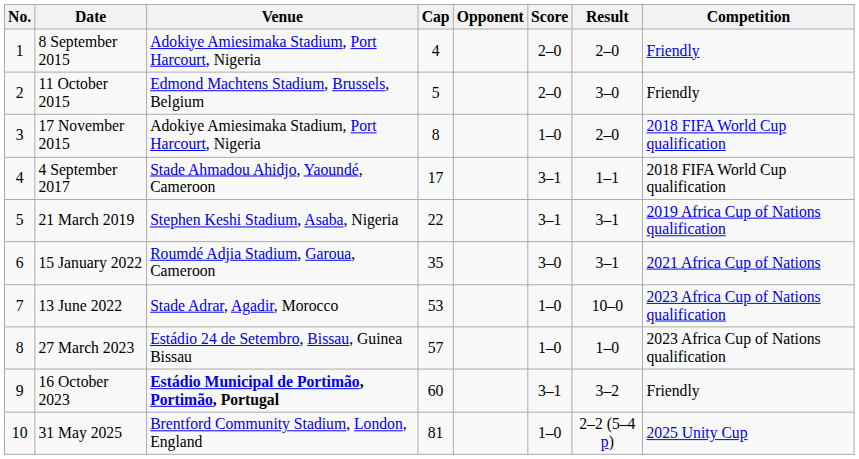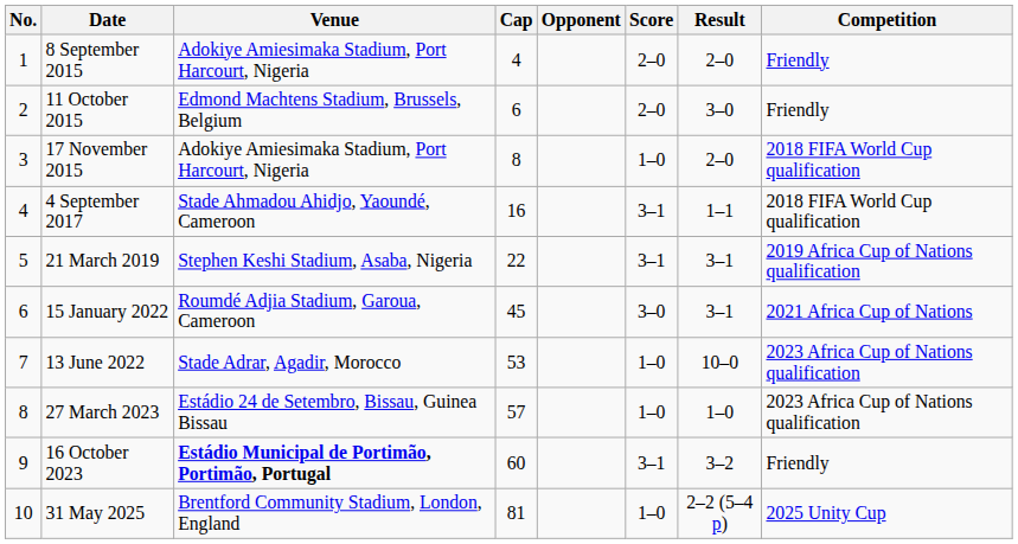 <table class="wikitable sortable">
 <tr>
 <th scope="col">No.</th>
 <th scope="col" data-sort-type="date">Date</th>
 <th scope="col">Venue</th>
 <th scope="col">Cap</th>
 <th scope="col">Opponent</th>
 <th scope="col">Score</th>
 <th scope="col">Result</th>
 <th scope="col">Competition</th>
 </tr>
 <tr>
 <td style="text-align:center">1</td>
 <td>8 September 2015</td>
 <td><a href='#'>Adokiye Amiesimaka Stadium</a>, <a href='#'>Port Harcourt</a>, Nigeria</td>
 <td style="text-align:center">4</td>
 <td></td>
 <td style="text-align:center">2–0</td>
 <td style="text-align:center">2–0</td>
 <td><a href='#'>Friendly</a></td>
 </tr>
 <tr>
 <td style="text-align:center">2</td>
 <td>11 October 2015</td>
 <td><a href='#'>Edmond Machtens Stadium</a>, <a href='#'>Brussels</a>, Belgium</td>
-<td style="text-align:center">5</td>
+<td style="text-align:center">6</td>
 <td></td>
 <td style="text-align:center">2–0</td>
 <td style="text-align:center">3–0</td>
 <td>Friendly</td>
 </tr>
 <tr>
 <td style="text-align:center">3</td>
 <td>17 November 2015</td>
 <td>Adokiye Amiesimaka Stadium, <a href='#'>Port Harcourt</a>, Nigeria</td>
 <td style="text-align:center">8</td>
 <td></td>
 <td style="text-align:center">1–0</td>
 <td style="text-align:center">2–0</td>
 <td><a href='#'>2018 FIFA World Cup qualification</a></td>
 </tr>
 <tr>
 <td style="text-align:center">4</td>
 <td>4 September 2017</td>
 <td><a href='#'>Stade Ahmadou Ahidjo</a>, <a href='#'>Yaoundé</a>, Cameroon</td>
-<td style="text-align:center">17</td>
+<td style="text-align:center">16</td>
 <td></td>
 <td style="text-align:center">3–1</td>
 <td style="text-align:center">1–1</td>
 <td>2018 FIFA World Cup qualification</td>
 </tr>
 <tr>
 <td style="text-align:center">5</td>
 <td>21 March 2019</td>
 <td><a href='#'>Stephen Keshi Stadium</a>, <a href='#'>Asaba</a>, Nigeria</td>
 <td style="text-align:center">22</td>
 <td></td>
 <td style="text-align:center">3–1</td>
 <td style="text-align:center">3–1</td>
 <td><a href='#'>2019 Africa Cup of Nations qualification</a></td>
 </tr>
 <tr>
 <td style="text-align:center">6</td>
 <td>15 January 2022</td>
 <td><a href='#'>Roumdé Adjia Stadium</a>, <a href='#'>Garoua</a>, Cameroon</td>
-<td style="text-align:center">35</td>
+<td style="text-align:center">45</td>
 <td></td>
 <td style="text-align:center">3–0</td>
 <td style="text-align:center">3–1</td>
 <td><a href='#'>2021 Africa Cup of Nations</a></td>
 </tr>
 <tr>
 <td style="text-align:center">7</td>
 <td>13 June 2022</td>
 <td><a href='#'>Stade Adrar</a>, <a href='#'>Agadir</a>, Morocco</td>
 <td style="text-align:center">53</td>
 <td></td>
 <td style="text-align:center">1–0</td>
 <td style="text-align:center">10–0</td>
 <td><a href='#'>2023 Africa Cup of Nations qualification</a></td>
 </tr>
 <tr>
 <td style="text-align:center">8</td>
 <td>27 March 2023</td>
 <td><a href='#'>Estádio 24 de Setembro</a>, <a href='#'>Bissau</a>, Guinea Bissau</td>
 <td style="text-align:center">57</td>
 <td></td>
 <td style="text-align:center">1–0</td>
 <td style="text-align:center">1–0</td>
 <td>2023 Africa Cup of Nations qualification</td>
 </tr>
 <tr>
 <td style="text-align:center">9</td>
 <td>16 October 2023</td>
 <td><strong><a href='#'>Estádio Municipal de Portimão</a>, <a href='#'>Portimão</a>, Portugal</strong></td>
 <td style="text-align:center">60</td>
 <td></td>
 <td style="text-align:center">3–1</td>
 <td style="text-align:center">3–2</td>
 <td>Friendly</td>
 </tr>
 <tr>
 <td style="text-align:center">10</td>
 <td>31 May 2025</td>
 <td><a href='#'>Brentford Community Stadium</a>, <a href='#'>London</a>, England</td>
 <td style="text-align:center">81</td>
 <td></td>
 <td style="text-align:center">1–0</td>
 <td style="text-align:center">2–2 (5–4 <a href='#'>p</a>)</td>
 <td><a href='#'>2025 Unity Cup</a></td>
 </tr>
 </table>
